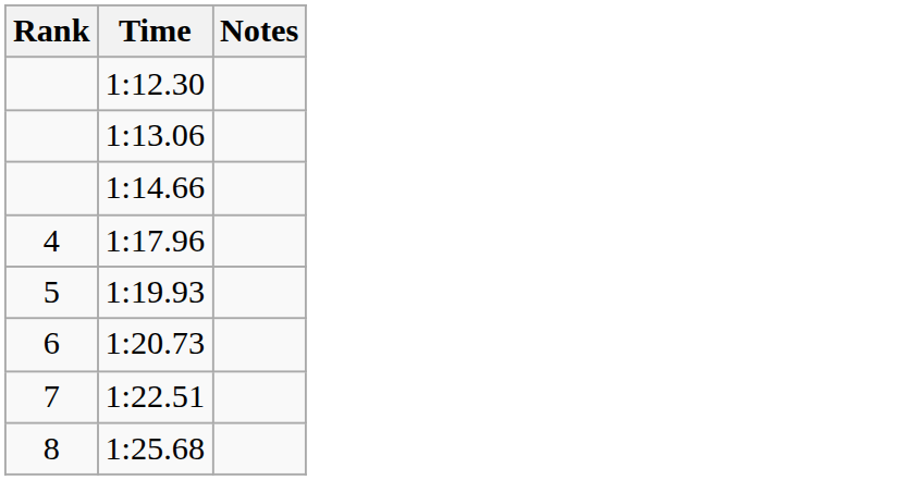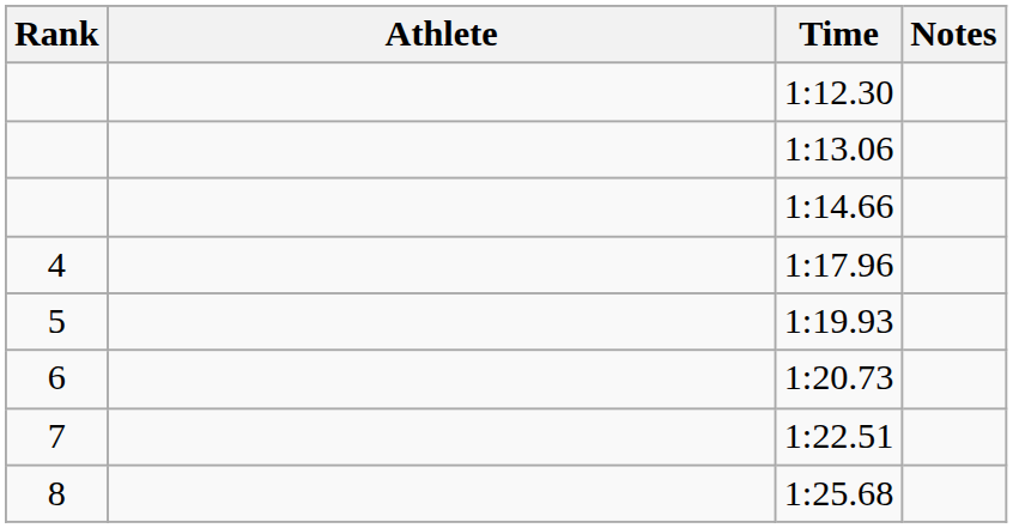 <table class="wikitable" style="text-align:center">
 <tr>
 <th>Rank</th>
+<th Style="width:18em">Athlete</th>
 <th>Time</th>
 <th>Notes</th>
 </tr>
 <tr>
 <td></td>
+<td style="text-align:left"></td>
 <td>1:12.30</td>
 <td></td>
 </tr>
 <tr>
 <td></td>
+<td style="text-align:left"></td>
 <td>1:13.06</td>
 <td></td>
 </tr>
 <tr>
 <td></td>
+<td style="text-align:left"></td>
 <td>1:14.66</td>
 <td></td>
 </tr>
 <tr>
 <td>4</td>
+<td style="text-align:left"></td>
 <td>1:17.96</td>
 <td></td>
 </tr>
 <tr>
 <td>5</td>
+<td style="text-align:left"></td>
 <td>1:19.93</td>
 <td></td>
 </tr>
 <tr>
 <td>6</td>
+<td style="text-align:left"></td>
 <td>1:20.73</td>
 <td></td>
 </tr>
 <tr>
 <td>7</td>
+<td style="text-align:left"></td>
 <td>1:22.51</td>
 <td></td>
 </tr>
 <tr>
 <td>8</td>
+<td style="text-align:left"></td>
 <td>1:25.68</td>
 <td></td>
 </tr>
 </table>
